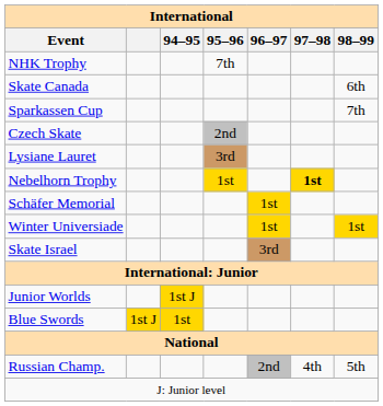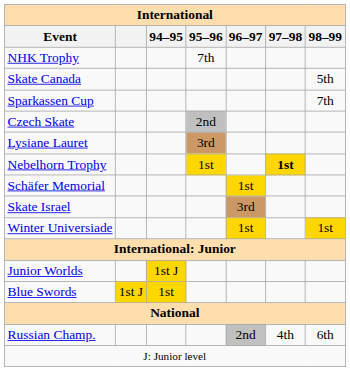 <table class="wikitable" style="text-align:center">
 <tr>
 <th style="background-color: #ffdead; " colspan=7 align=center>International</th>
 </tr>
 <tr>
 <th>Event</th>
 <th></th>
 <th>94–95</th>
 <th>95–96</th>
 <th>96–97</th>
 <th>97–98</th>
 <th>98–99</th>
 </tr>
 <tr>
 <td align=left> <a href='#'>NHK Trophy</a></td>
 <td></td>
 <td></td>
 <td>7th</td>
 <td></td>
 <td></td>
 <td></td>
 </tr>
 <tr>
 <td align=left> <a href='#'>Skate Canada</a></td>
 <td></td>
 <td></td>
 <td></td>
 <td></td>
 <td></td>
-<td>6th</td>
+<td>5th</td>
 </tr>
 <tr>
 <td align=left> <a href='#'>Sparkassen Cup</a></td>
 <td></td>
 <td></td>
 <td></td>
 <td></td>
 <td></td>
 <td>7th</td>
 </tr>
 <tr>
 <td align=left><a href='#'>Czech Skate</a></td>
 <td></td>
 <td></td>
 <td bgcolor=silver>2nd</td>
 <td></td>
 <td></td>
 <td></td>
 </tr>
 <tr>
 <td align=left><a href='#'>Lysiane Lauret</a></td>
 <td></td>
 <td></td>
 <td bgcolor=cc9966>3rd</td>
 <td></td>
 <td></td>
 <td></td>
 </tr>
 <tr>
 <td align=left><a href='#'>Nebelhorn Trophy</a></td>
 <td></td>
 <td></td>
 <td bgcolor=gold>1st</td>
 <td></td>
 <td bgcolor=gold><strong>1st</strong></td>
 <td></td>
 </tr>
 <tr>
 <td align=left><a href='#'>Schäfer Memorial</a></td>
 <td></td>
 <td></td>
 <td></td>
 <td bgcolor=gold>1st</td>
 <td></td>
 <td></td>
 </tr>
 <tr>
+<td align=left><a href='#'>Skate Israel</a></td>
+<td></td>
+<td></td>
+<td></td>
+<td bgcolor=cc9966>3rd</td>
+<td></td>
+<td></td>
+</tr>
+<tr>
 <td align=left><a href='#'>Winter Universiade</a></td>
 <td></td>
 <td></td>
 <td></td>
 <td bgcolor=gold>1st</td>
 <td></td>
 <td bgcolor=gold>1st</td>
-</tr>
-<tr>
-<td align=left><a href='#'>Skate Israel</a></td>
-<td></td>
-<td></td>
-<td></td>
-<td bgcolor=cc9966>3rd</td>
-<td></td>
-<td></td>
 </tr>
 <tr>
 <th style="background-color: #ffdead; " colspan=7 align=center>International: Junior</th>
 </tr>
 <tr>
 <td align=left><a href='#'>Junior Worlds</a></td>
 <td></td>
 <td bgcolor=gold>1st J</td>
 <td></td>
 <td></td>
 <td></td>
 <td></td>
 </tr>
 <tr>
 <td align=left><a href='#'>Blue Swords</a></td>
 <td bgcolor=gold>1st J</td>
 <td bgcolor=gold>1st</td>
 <td></td>
 <td></td>
 <td></td>
 <td></td>
 </tr>
 <tr>
 <th style="background-color: #ffdead; " colspan=7 align=center>National</th>
 </tr>
 <tr>
 <td align=left><a href='#'>Russian Champ.</a></td>
 <td></td>
 <td></td>
 <td></td>
 <td bgcolor=silver>2nd</td>
 <td>4th</td>
-<td>5th</td>
+<td>6th</td>
 </tr>
 <tr>
 <td colspan=7 align=center><small> J: Junior level </small></td>
 </tr>
 </table>
